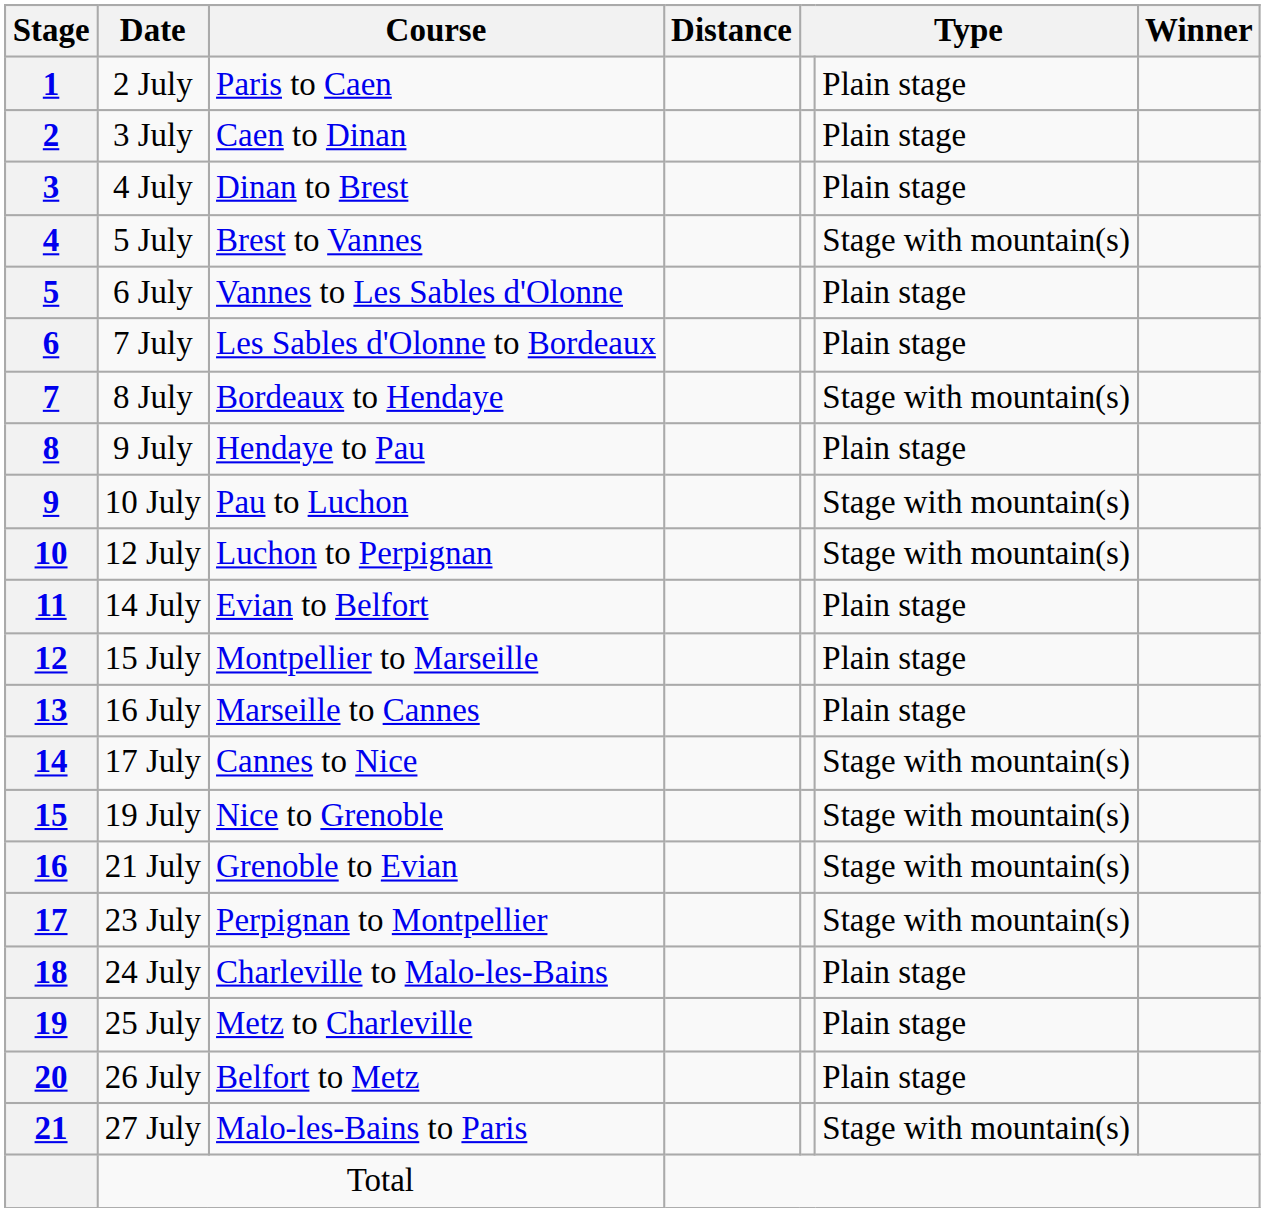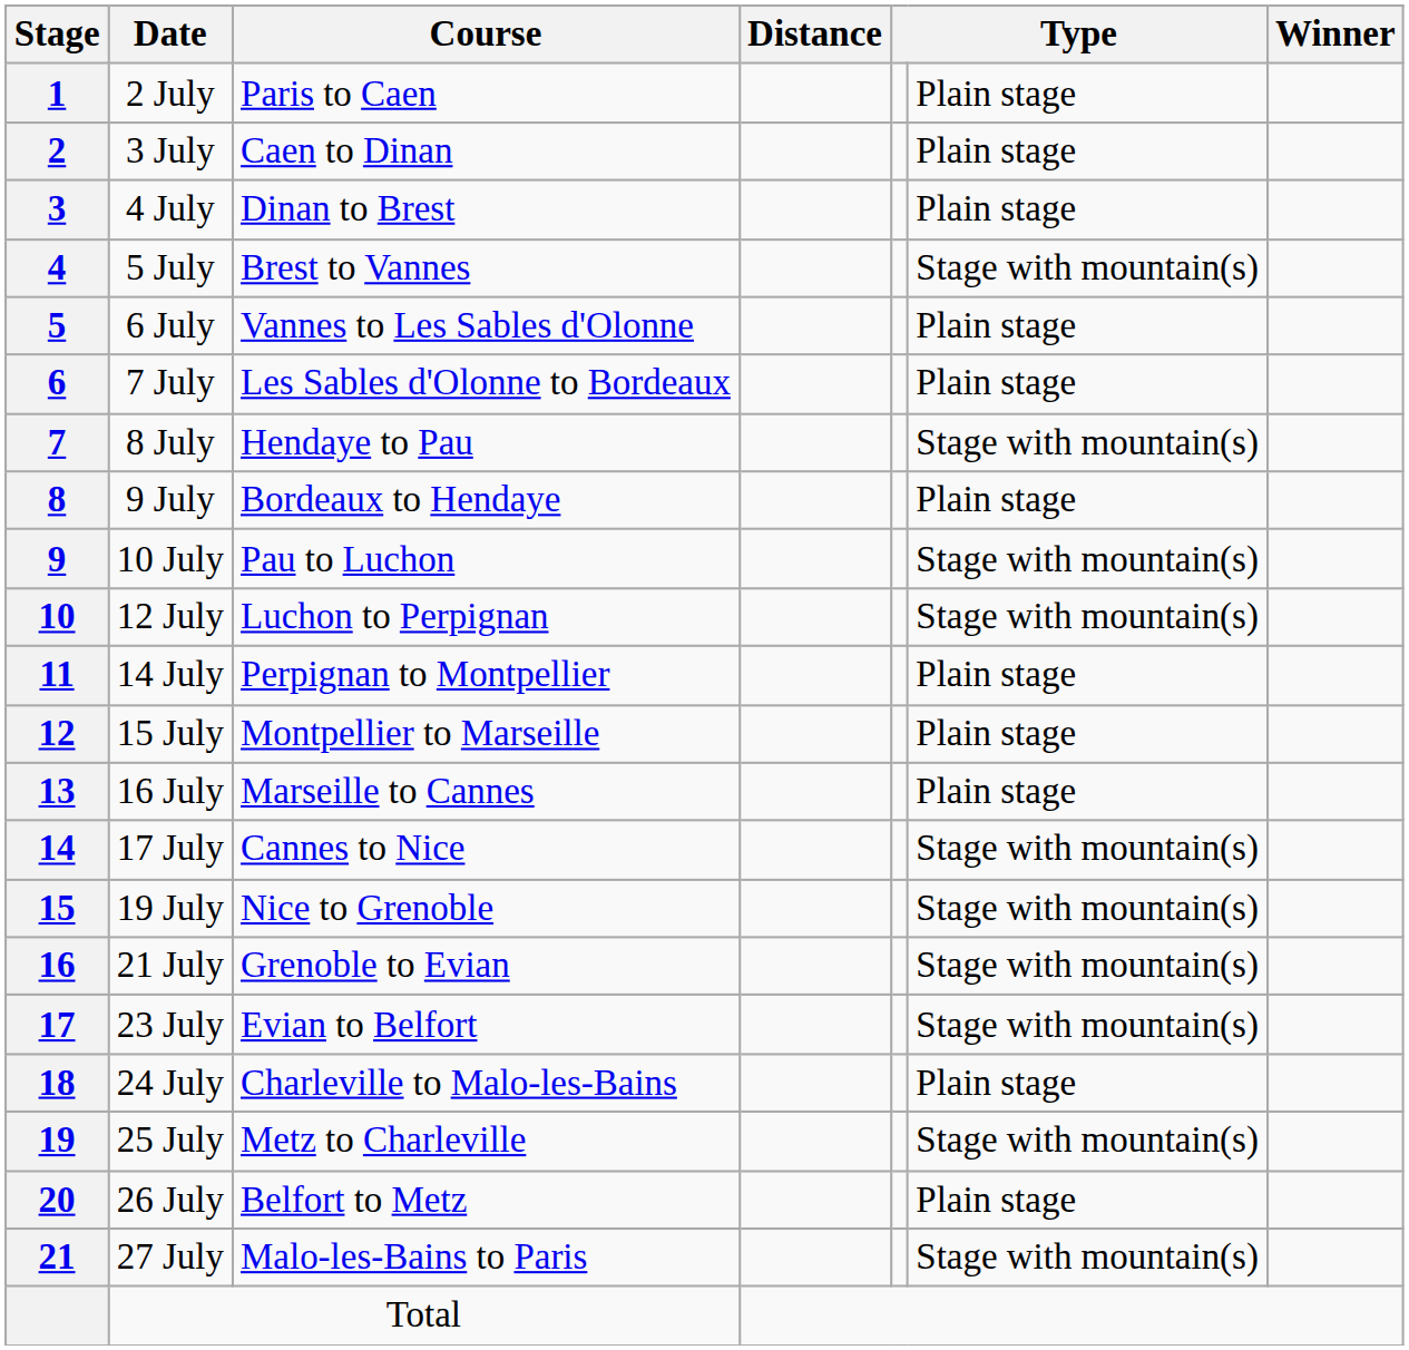 <table class="wikitable">
 <tr>
 <th scope="col">Stage</th>
 <th scope="col">Date</th>
 <th scope="col">Course</th>
 <th scope="col">Distance</th>
 <th scope="col" colspan="2">Type</th>
 <th scope="col">Winner</th>
 </tr>
 <tr>
 <th scope="row"><a href='#'>1</a></th>
 <td style="text-align:center;">2 July</td>
 <td><a href='#'>Paris</a> to <a href='#'>Caen</a></td>
 <td></td>
 <td></td>
 <td>Plain stage</td>
 <td></td>
 </tr>
 <tr>
 <th scope="row"><a href='#'>2</a></th>
 <td style="text-align:center;">3 July</td>
 <td><a href='#'>Caen</a> to <a href='#'>Dinan</a></td>
 <td></td>
 <td></td>
 <td>Plain stage</td>
 <td></td>
 </tr>
 <tr>
 <th scope="row"><a href='#'>3</a></th>
 <td style="text-align:center;">4 July</td>
 <td><a href='#'>Dinan</a> to <a href='#'>Brest</a></td>
 <td></td>
 <td></td>
 <td>Plain stage</td>
 <td></td>
 </tr>
 <tr>
 <th scope="row"><a href='#'>4</a></th>
 <td style="text-align:center;">5 July</td>
 <td><a href='#'>Brest</a> to <a href='#'>Vannes</a></td>
 <td></td>
 <td></td>
 <td>Stage with mountain(s)</td>
 <td></td>
 </tr>
 <tr>
 <th scope="row"><a href='#'>5</a></th>
 <td style="text-align:center;">6 July</td>
 <td><a href='#'>Vannes</a> to <a href='#'>Les Sables d'Olonne</a></td>
 <td></td>
 <td></td>
 <td>Plain stage</td>
 <td></td>
 </tr>
 <tr>
 <th scope="row"><a href='#'>6</a></th>
 <td style="text-align:center;">7 July</td>
 <td><a href='#'>Les Sables d'Olonne</a> to <a href='#'>Bordeaux</a></td>
 <td></td>
 <td></td>
 <td>Plain stage</td>
 <td></td>
 </tr>
 <tr>
 <th scope="row"><a href='#'>7</a></th>
 <td style="text-align:center;">8 July</td>
-<td><a href='#'>Bordeaux</a> to <a href='#'>Hendaye</a></td>
+<td><a href='#'>Hendaye</a> to <a href='#'>Pau</a></td>
 <td></td>
 <td></td>
 <td>Stage with mountain(s)</td>
 <td></td>
 </tr>
 <tr>
 <th scope="row"><a href='#'>8</a></th>
 <td style="text-align:center;">9 July</td>
-<td><a href='#'>Hendaye</a> to <a href='#'>Pau</a></td>
+<td><a href='#'>Bordeaux</a> to <a href='#'>Hendaye</a></td>
 <td></td>
 <td></td>
 <td>Plain stage</td>
 <td></td>
 </tr>
 <tr>
 <th scope="row"><a href='#'>9</a></th>
 <td style="text-align:center;">10 July</td>
 <td><a href='#'>Pau</a> to <a href='#'>Luchon</a></td>
 <td style="text-align:center;"></td>
 <td></td>
 <td>Stage with mountain(s)</td>
 <td></td>
 </tr>
 <tr>
 <th scope="row"><a href='#'>10</a></th>
 <td style="text-align:center;">12 July</td>
 <td><a href='#'>Luchon</a> to <a href='#'>Perpignan</a></td>
 <td style="text-align:center;"></td>
 <td></td>
 <td>Stage with mountain(s)</td>
 <td></td>
 </tr>
 <tr>
 <th scope="row"><a href='#'>11</a></th>
 <td style="text-align:center;">14 July</td>
-<td><a href='#'>Evian</a> to <a href='#'>Belfort</a></td>
+<td><a href='#'>Perpignan</a> to <a href='#'>Montpellier</a></td>
 <td></td>
 <td></td>
 <td>Plain stage</td>
 <td></td>
 </tr>
 <tr>
 <th scope="row"><a href='#'>12</a></th>
 <td style="text-align:center;">15 July</td>
 <td><a href='#'>Montpellier</a> to <a href='#'>Marseille</a></td>
 <td></td>
 <td></td>
 <td>Plain stage</td>
 <td></td>
 </tr>
 <tr>
 <th scope="row"><a href='#'>13</a></th>
 <td style="text-align:center;">16 July</td>
 <td><a href='#'>Marseille</a> to <a href='#'>Cannes</a></td>
 <td></td>
 <td></td>
 <td>Plain stage</td>
 <td></td>
 </tr>
 <tr>
 <th scope="row"><a href='#'>14</a></th>
 <td style="text-align:center;">17 July</td>
 <td><a href='#'>Cannes</a> to <a href='#'>Nice</a></td>
 <td style="text-align:center;"></td>
 <td></td>
 <td>Stage with mountain(s)</td>
 <td></td>
 </tr>
 <tr>
 <th scope="row"><a href='#'>15</a></th>
 <td style="text-align:center;">19 July</td>
 <td><a href='#'>Nice</a> to <a href='#'>Grenoble</a></td>
 <td style="text-align:center;"></td>
 <td></td>
 <td>Stage with mountain(s)</td>
 <td></td>
 </tr>
 <tr>
 <th scope="row"><a href='#'>16</a></th>
 <td style="text-align:center;">21 July</td>
 <td><a href='#'>Grenoble</a> to <a href='#'>Evian</a></td>
 <td style="text-align:center;"></td>
 <td></td>
 <td>Stage with mountain(s)</td>
 <td></td>
 </tr>
 <tr>
 <th scope="row"><a href='#'>17</a></th>
 <td style="text-align:center;">23 July</td>
-<td><a href='#'>Perpignan</a> to <a href='#'>Montpellier</a></td>
+<td><a href='#'>Evian</a> to <a href='#'>Belfort</a></td>
 <td style="text-align:center;"></td>
 <td></td>
 <td>Stage with mountain(s)</td>
 <td></td>
 </tr>
 <tr>
 <th scope="row"><a href='#'>18</a></th>
 <td style="text-align:center;">24 July</td>
 <td><a href='#'>Charleville</a> to <a href='#'>Malo-les-Bains</a></td>
 <td></td>
 <td></td>
 <td>Plain stage</td>
 <td></td>
 </tr>
 <tr>
 <th scope="row"><a href='#'>19</a></th>
 <td style="text-align:center;">25 July</td>
 <td><a href='#'>Metz</a> to <a href='#'>Charleville</a></td>
 <td></td>
 <td></td>
-<td>Plain stage</td>
+<td>Stage with mountain(s)</td>
 <td></td>
 </tr>
 <tr>
 <th scope="row"><a href='#'>20</a></th>
 <td style="text-align:center;">26 July</td>
 <td><a href='#'>Belfort</a> to <a href='#'>Metz</a></td>
 <td></td>
 <td></td>
 <td>Plain stage</td>
 <td></td>
 </tr>
 <tr>
 <th scope="row"><a href='#'>21</a></th>
 <td style="text-align:center;">27 July</td>
 <td><a href='#'>Malo-les-Bains</a> to <a href='#'>Paris</a></td>
 <td></td>
 <td></td>
 <td>Stage with mountain(s)</td>
 <td></td>
 </tr>
 <tr>
 <th scope="row"></th>
 <td colspan="2" style="text-align:center">Total</td>
 <td colspan="4" style="text-align:center"></td>
 </tr>
 </table>
